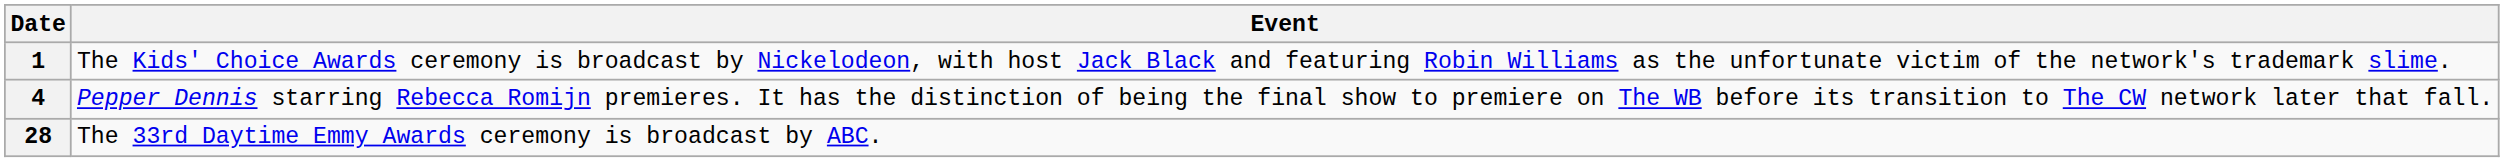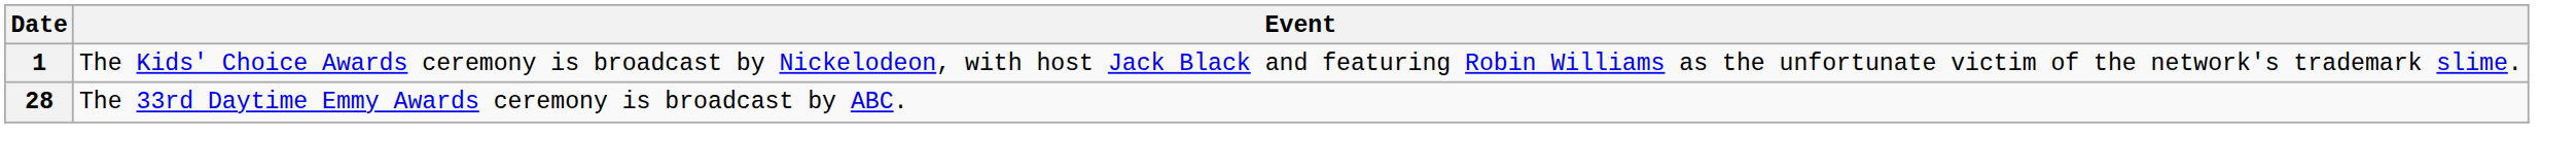 <table class="wikitable">
 <tr>
 <th>Date</th>
 <th>Event</th>
 </tr>
 <tr>
 <th>1</th>
 <td>The <a href='#'>Kids' Choice Awards</a> ceremony is broadcast by <a href='#'>Nickelodeon</a>, with host <a href='#'>Jack Black</a> and featuring <a href='#'>Robin Williams</a> as the unfortunate victim of the network's trademark <a href='#'>slime</a>.</td>
 </tr>
 <tr>
-<th>4</th>
-<td><em><a href='#'>Pepper Dennis</a></em> starring <a href='#'>Rebecca Romijn</a> premieres. It has the distinction of being the final show to premiere on <a href='#'>The WB</a> before its transition to <a href='#'>The CW</a> network later that fall.</td>
-</tr>
-<tr>
 <th>28</th>
 <td>The <a href='#'>33rd Daytime Emmy Awards</a> ceremony is broadcast by <a href='#'>ABC</a>.</td>
 </tr>
 </table>
